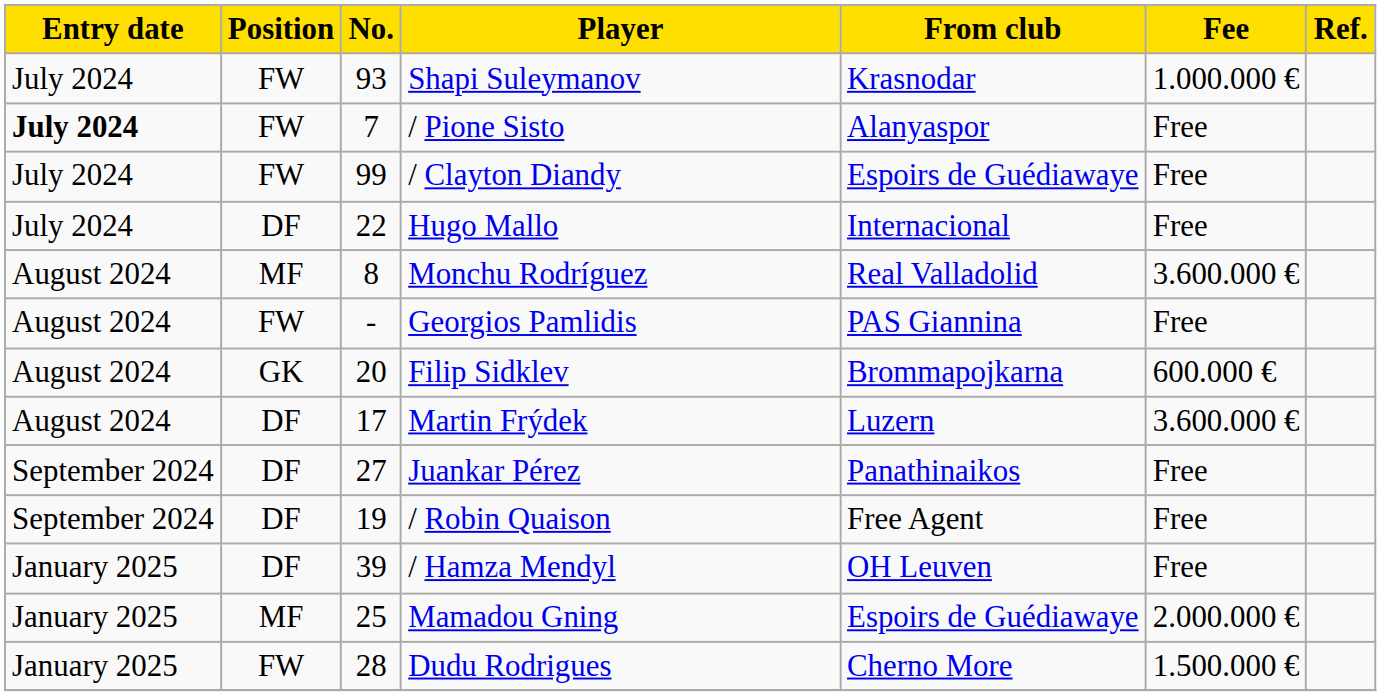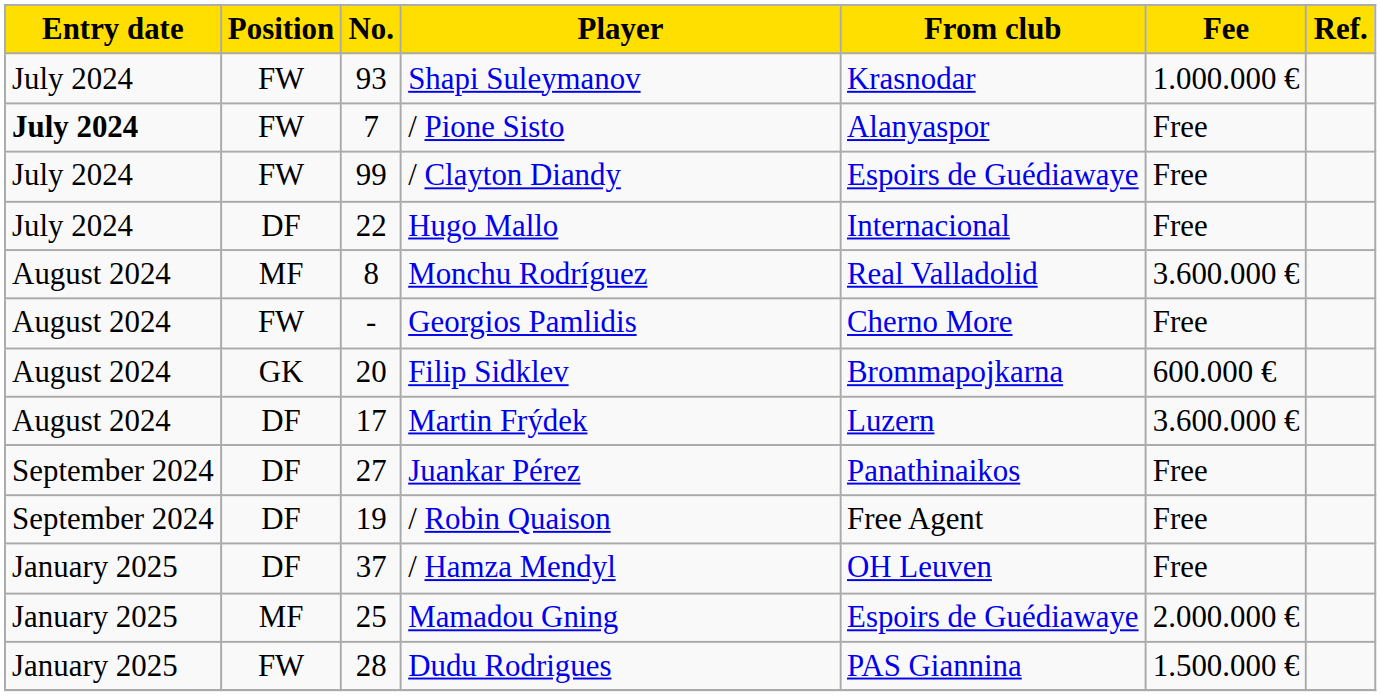 <table class="wikitable sortable">
 <tr>
 <th style="background:#FFDF00; color:black;"><strong>Entry date</strong></th>
 <th style="background:#FFDF00; color:black;"><strong>Position</strong></th>
 <th style="background:#FFDF00; color:black;"><strong>No.</strong></th>
 <th style="background:#FFDF00; color:black;"; width=220><strong>Player</strong></th>
 <th style="background:#FFDF00; color:black;"><strong>From club</strong></th>
 <th style="background:#FFDF00; color:black;"><strong>Fee</strong></th>
 <th style="background:#FFDF00; color:black;"><strong>Ref.</strong></th>
 </tr>
 <tr>
 <td>July 2024</td>
 <td style="text-align:center;">FW</td>
 <td style="text-align:center;">93</td>
 <td style="text-align:left;"> <a href='#'>Shapi Suleymanov</a></td>
 <td style="text-align:left;"> <a href='#'>Krasnodar</a></td>
 <td>1.000.000 €</td>
 <td></td>
 </tr>
 <tr>
 <td><strong>July 2024</strong></td>
 <td style="text-align:center;">FW</td>
 <td style="text-align:center;">7</td>
 <td style="text-align:left;"> /  <a href='#'>Pione Sisto</a></td>
 <td style="text-align:left;"> <a href='#'>Alanyaspor</a></td>
 <td>Free</td>
 <td></td>
 </tr>
 <tr>
 <td>July 2024</td>
 <td style="text-align:center;">FW</td>
 <td style="text-align:center;">99</td>
 <td style="text-align:left;"> /  <a href='#'>Clayton Diandy</a></td>
 <td style="text-align:left;"> <a href='#'>Espoirs de Guédiawaye</a></td>
 <td>Free</td>
 <td></td>
 </tr>
 <tr>
 <td>July 2024</td>
 <td style="text-align:center;">DF</td>
 <td style="text-align:center;">22</td>
 <td style="text-align:left;"> <a href='#'>Hugo Mallo</a></td>
 <td style="text-align:left;"> <a href='#'>Internacional</a></td>
 <td>Free</td>
 <td></td>
 </tr>
 <tr>
 <td>August 2024</td>
 <td style="text-align:center;">MF</td>
 <td style="text-align:center;">8</td>
 <td style="text-align:left;"> <a href='#'>Monchu Rodríguez</a></td>
 <td style="text-align:left;"> <a href='#'>Real Valladolid</a></td>
 <td>3.600.000 €</td>
 <td></td>
 </tr>
 <tr>
 <td>August 2024</td>
 <td style="text-align:center;">FW</td>
 <td style="text-align:center;">-</td>
 <td style="text-align:left;"> <a href='#'>Georgios Pamlidis</a></td>
-<td style="text-align:left;"> <a href='#'>PAS Giannina</a></td>
+<td style="text-align:left;"> <a href='#'>Cherno More</a></td>
 <td>Free</td>
 <td></td>
 </tr>
 <tr>
 <td>August 2024</td>
 <td style="text-align:center;">GK</td>
 <td style="text-align:center;">20</td>
 <td style="text-align:left;"> <a href='#'>Filip Sidklev</a></td>
 <td style="text-align:left;"> <a href='#'>Brommapojkarna</a></td>
 <td>600.000 €</td>
 <td></td>
 </tr>
 <tr>
 <td>August 2024</td>
 <td style="text-align:center;">DF</td>
 <td style="text-align:center;">17</td>
 <td style="text-align:left;"> <a href='#'>Martin Frýdek</a></td>
 <td style="text-align:left;"> <a href='#'>Luzern</a></td>
 <td>3.600.000 €</td>
 <td></td>
 </tr>
 <tr>
 <td>September 2024</td>
 <td style="text-align:center;">DF</td>
 <td style="text-align:center;">27</td>
 <td style="text-align:left;"> <a href='#'>Juankar Pérez</a></td>
 <td style="text-align:left;"> <a href='#'>Panathinaikos</a></td>
 <td>Free</td>
 <td></td>
 </tr>
 <tr>
 <td>September 2024</td>
 <td style="text-align:center;">DF</td>
 <td style="text-align:center;">19</td>
 <td style="text-align:left;"> /  <a href='#'>Robin Quaison</a></td>
 <td style="text-align:left;">Free Agent</td>
 <td>Free</td>
 <td></td>
 </tr>
 <tr>
 <td>January 2025</td>
 <td style="text-align:center;">DF</td>
-<td style="text-align:center;">39</td>
+<td style="text-align:center;">37</td>
 <td style="text-align:left;"> /  <a href='#'>Hamza Mendyl</a></td>
 <td style="text-align:left;"> <a href='#'>OH Leuven</a></td>
 <td>Free</td>
 <td></td>
 </tr>
 <tr>
 <td>January 2025</td>
 <td style="text-align:center;">MF</td>
 <td style="text-align:center;">25</td>
 <td style="text-align:left;"> <a href='#'>Mamadou Gning</a></td>
 <td style="text-align:left;"> <a href='#'>Espoirs de Guédiawaye</a></td>
 <td>2.000.000 €</td>
 <td></td>
 </tr>
 <tr>
 <td>January 2025</td>
 <td style="text-align:center;">FW</td>
 <td style="text-align:center;">28</td>
 <td style="text-align:left;"> <a href='#'>Dudu Rodrigues</a></td>
-<td style="text-align:left;"> <a href='#'>Cherno More</a></td>
+<td style="text-align:left;"> <a href='#'>PAS Giannina</a></td>
 <td>1.500.000 €</td>
 <td></td>
 </tr>
 <tr>
 </tr>
 </table>
